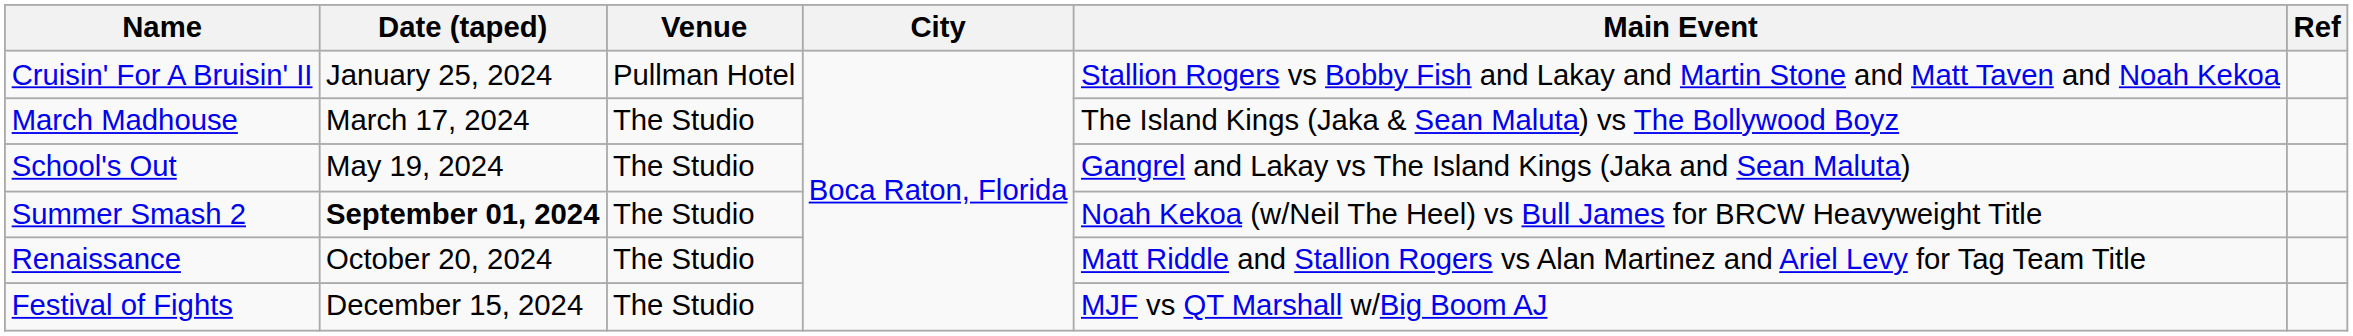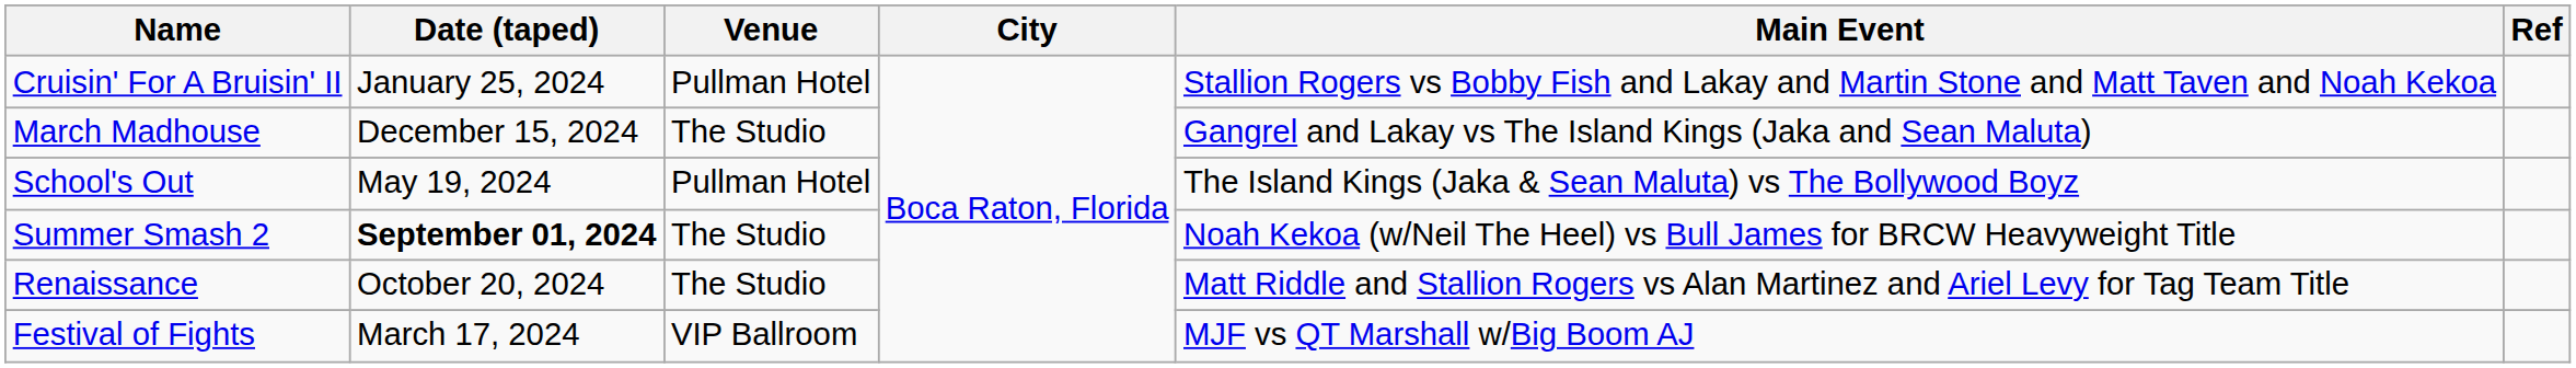 <table class="wikitable">
 <tr>
 <th>Name</th>
 <th>Date (taped)</th>
 <th>Venue</th>
 <th>City</th>
 <th>Main Event</th>
 <th>Ref</th>
 </tr>
 <tr>
 <td><a href='#'>Cruisin' For A Bruisin' II</a></td>
 <td>January 25, 2024</td>
 <td>Pullman Hotel</td>
 <td rowspan="6"><a href='#'>Boca Raton, Florida</a></td>
 <td><a href='#'>Stallion Rogers</a> vs <a href='#'>Bobby Fish</a> and Lakay and <a href='#'>Martin Stone</a> and <a href='#'>Matt Taven</a> and <a href='#'>Noah Kekoa</a></td>
 <td></td>
 </tr>
 <tr>
 <td><a href='#'>March Madhouse</a></td>
-<td>March 17, 2024</td>
+<td>December 15, 2024</td>
 <td>The Studio</td>
-<td>The Island Kings (Jaka & <a href='#'>Sean Maluta</a>) vs <a href='#'>The Bollywood Boyz</a></td>
+<td><a href='#'>Gangrel</a> and Lakay vs The Island Kings (Jaka and <a href='#'>Sean Maluta</a>)</td>
 <td></td>
 </tr>
 <tr>
 <td><a href='#'>School's Out</a></td>
 <td>May 19, 2024</td>
-<td>The Studio</td>
-<td><a href='#'>Gangrel</a> and Lakay vs The Island Kings (Jaka and <a href='#'>Sean Maluta</a>)</td>
+<td>Pullman Hotel</td>
+<td>The Island Kings (Jaka & <a href='#'>Sean Maluta</a>) vs <a href='#'>The Bollywood Boyz</a></td>
 <td></td>
 </tr>
 <tr>
 <td><a href='#'>Summer Smash 2</a></td>
 <td><strong>September 01, 2024</strong></td>
 <td>The Studio</td>
 <td><a href='#'>Noah Kekoa</a> (w/Neil The Heel) vs <a href='#'>Bull James</a> for BRCW Heavyweight Title</td>
 <td></td>
 </tr>
 <tr>
 <td><a href='#'>Renaissance</a></td>
 <td>October 20, 2024</td>
 <td>The Studio</td>
 <td><a href='#'>Matt Riddle</a> and <a href='#'>Stallion Rogers</a> vs Alan Martinez and <a href='#'>Ariel Levy</a> for Tag Team Title</td>
 <td></td>
 </tr>
 <tr>
 <td><a href='#'>Festival of Fights</a></td>
-<td>December 15, 2024</td>
-<td>The Studio</td>
+<td>March 17, 2024</td>
+<td>VIP Ballroom</td>
 <td><a href='#'>MJF</a> vs <a href='#'>QT Marshall</a> w/<a href='#'>Big Boom AJ</a></td>
 <td></td>
 </tr>
 </table>
